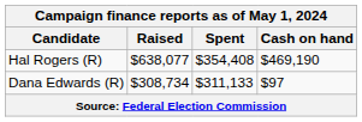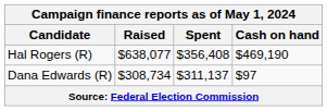 <table class="wikitable sortable">
 <tr>
 <th colspan=4>Campaign finance reports as of May 1, 2024</th>
 </tr>
 <tr style="text-align:center;">
 <th>Candidate</th>
 <th>Raised</th>
 <th>Spent</th>
 <th>Cash on hand</th>
 </tr>
 <tr>
 <td>Hal Rogers (R)</td>
 <td>$638,077</td>
-<td>$354,408</td>
+<td>$356,408</td>
 <td>$469,190</td>
 </tr>
 <tr>
 <td>Dana Edwards (R)</td>
 <td>$308,734</td>
-<td>$311,133</td>
+<td>$311,137</td>
 <td>$97</td>
 </tr>
 <tr>
 <th colspan="4"><small>Source: <a href='#'>Federal Election Commission</a></small></th>
 </tr>
 </table>
